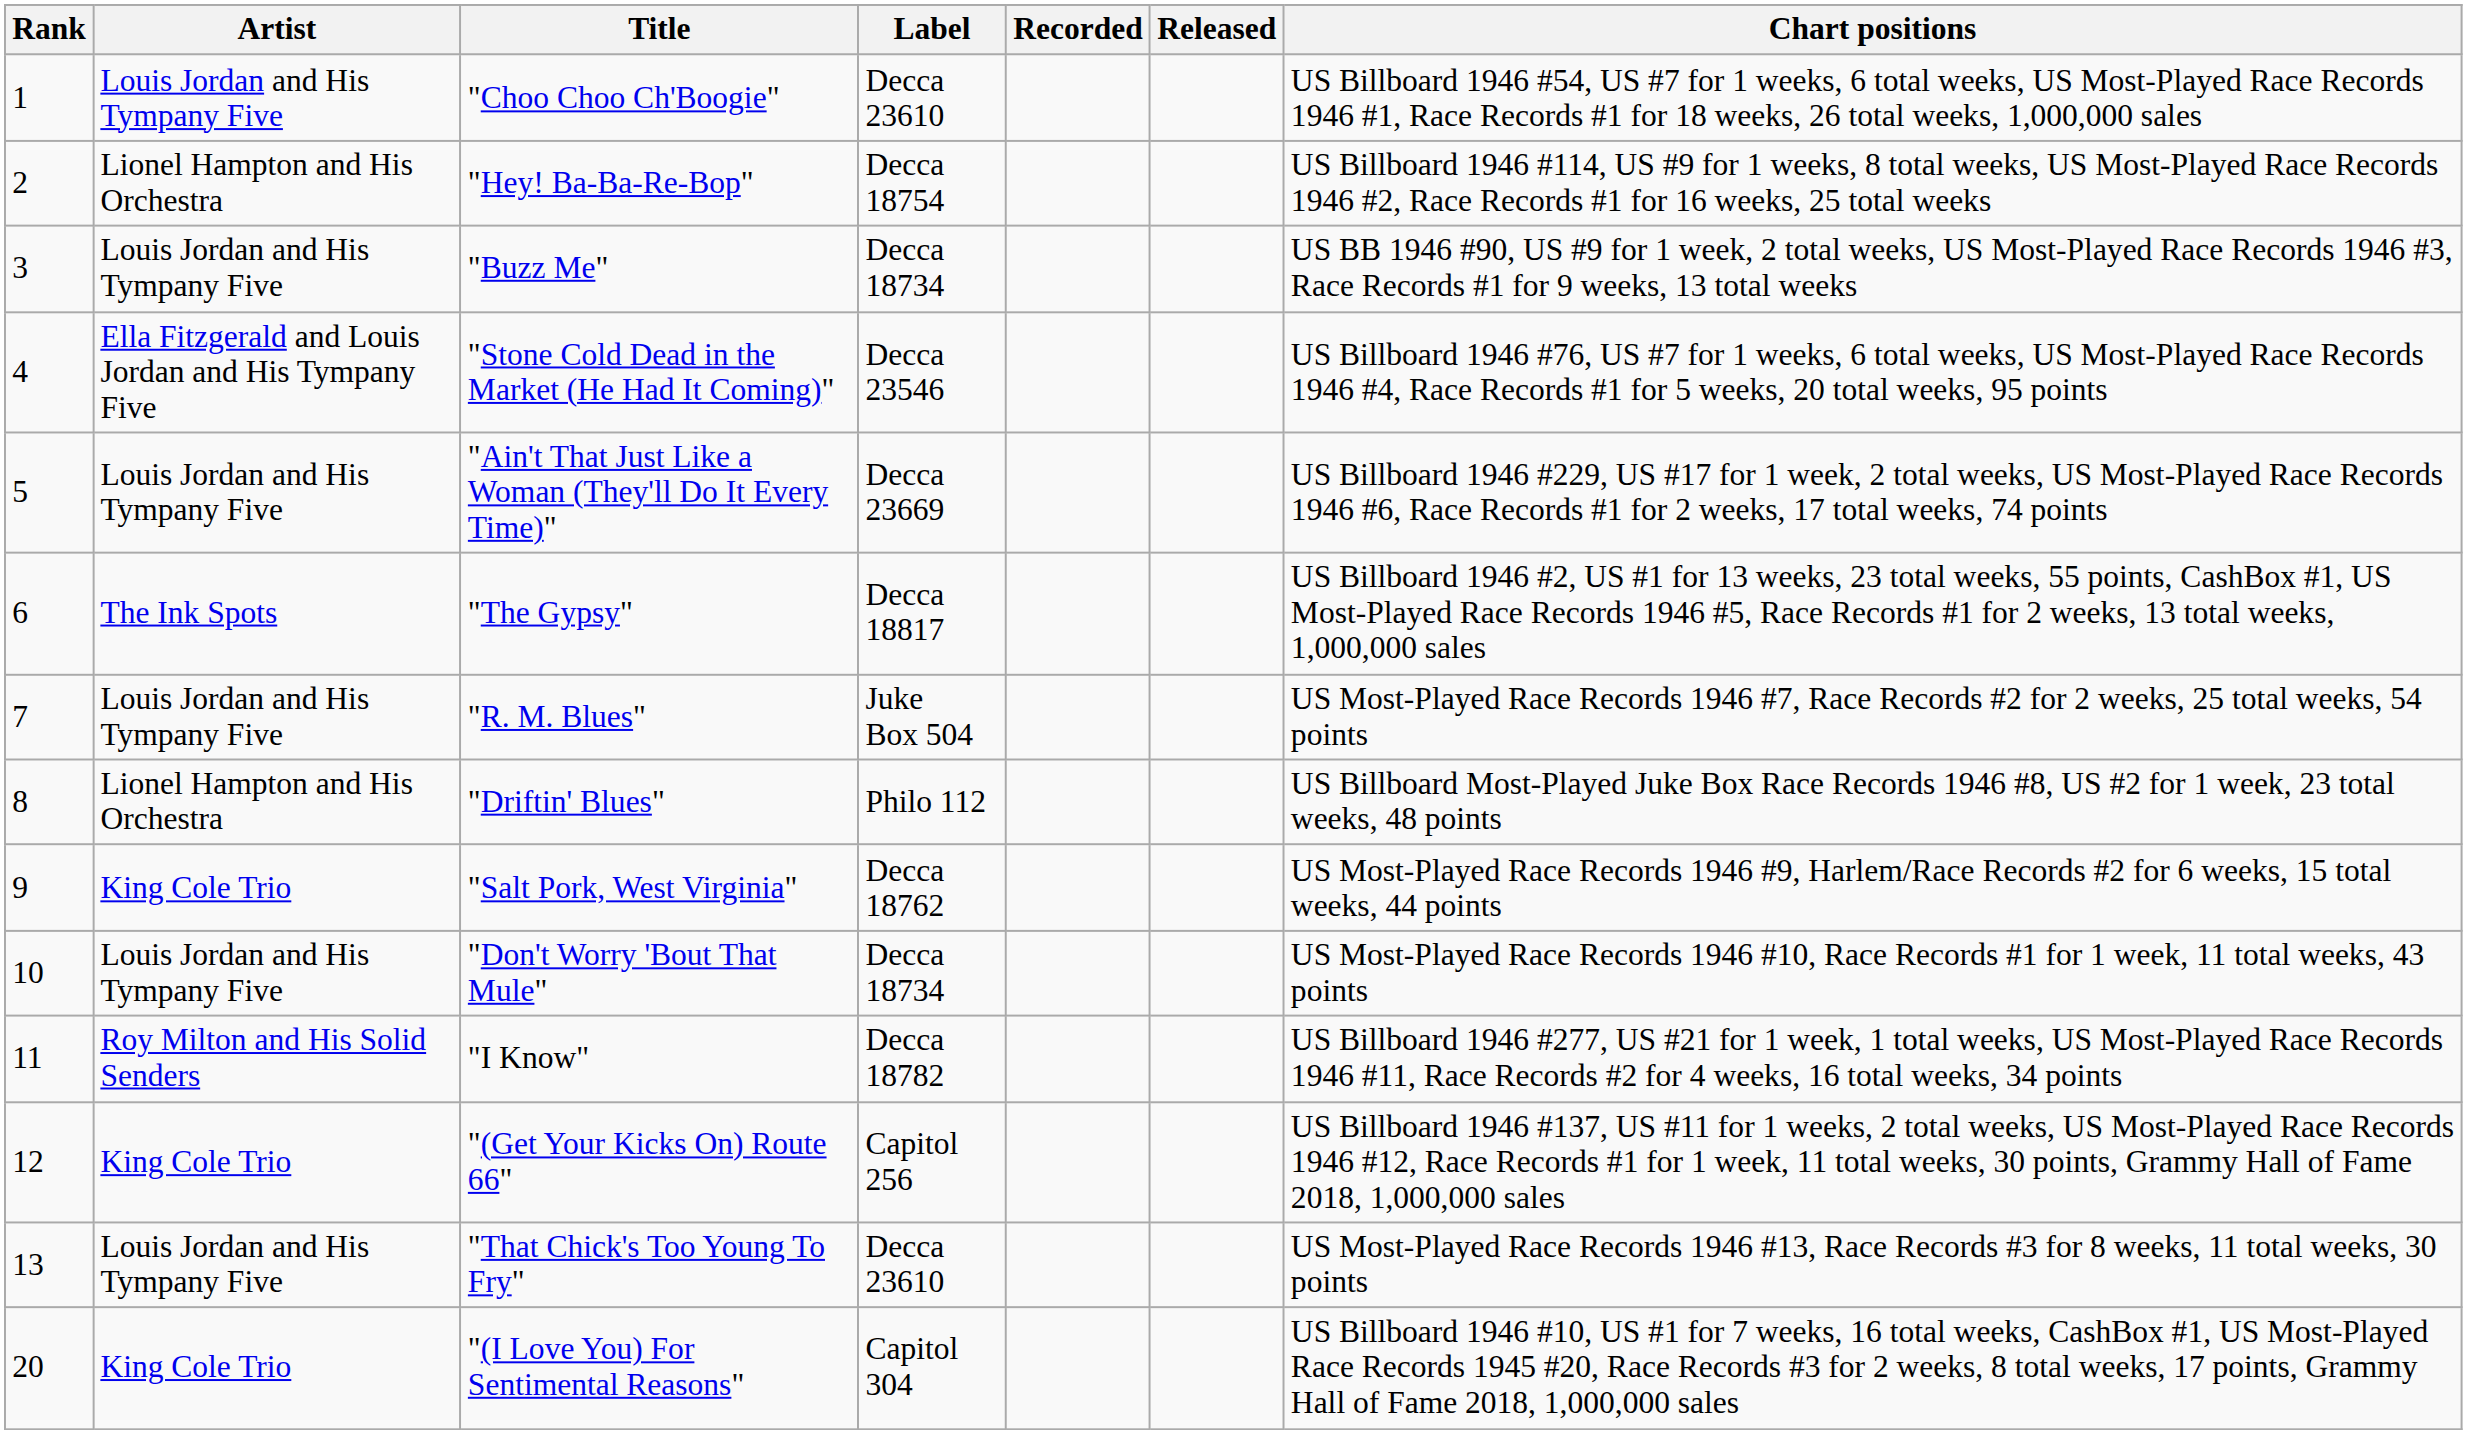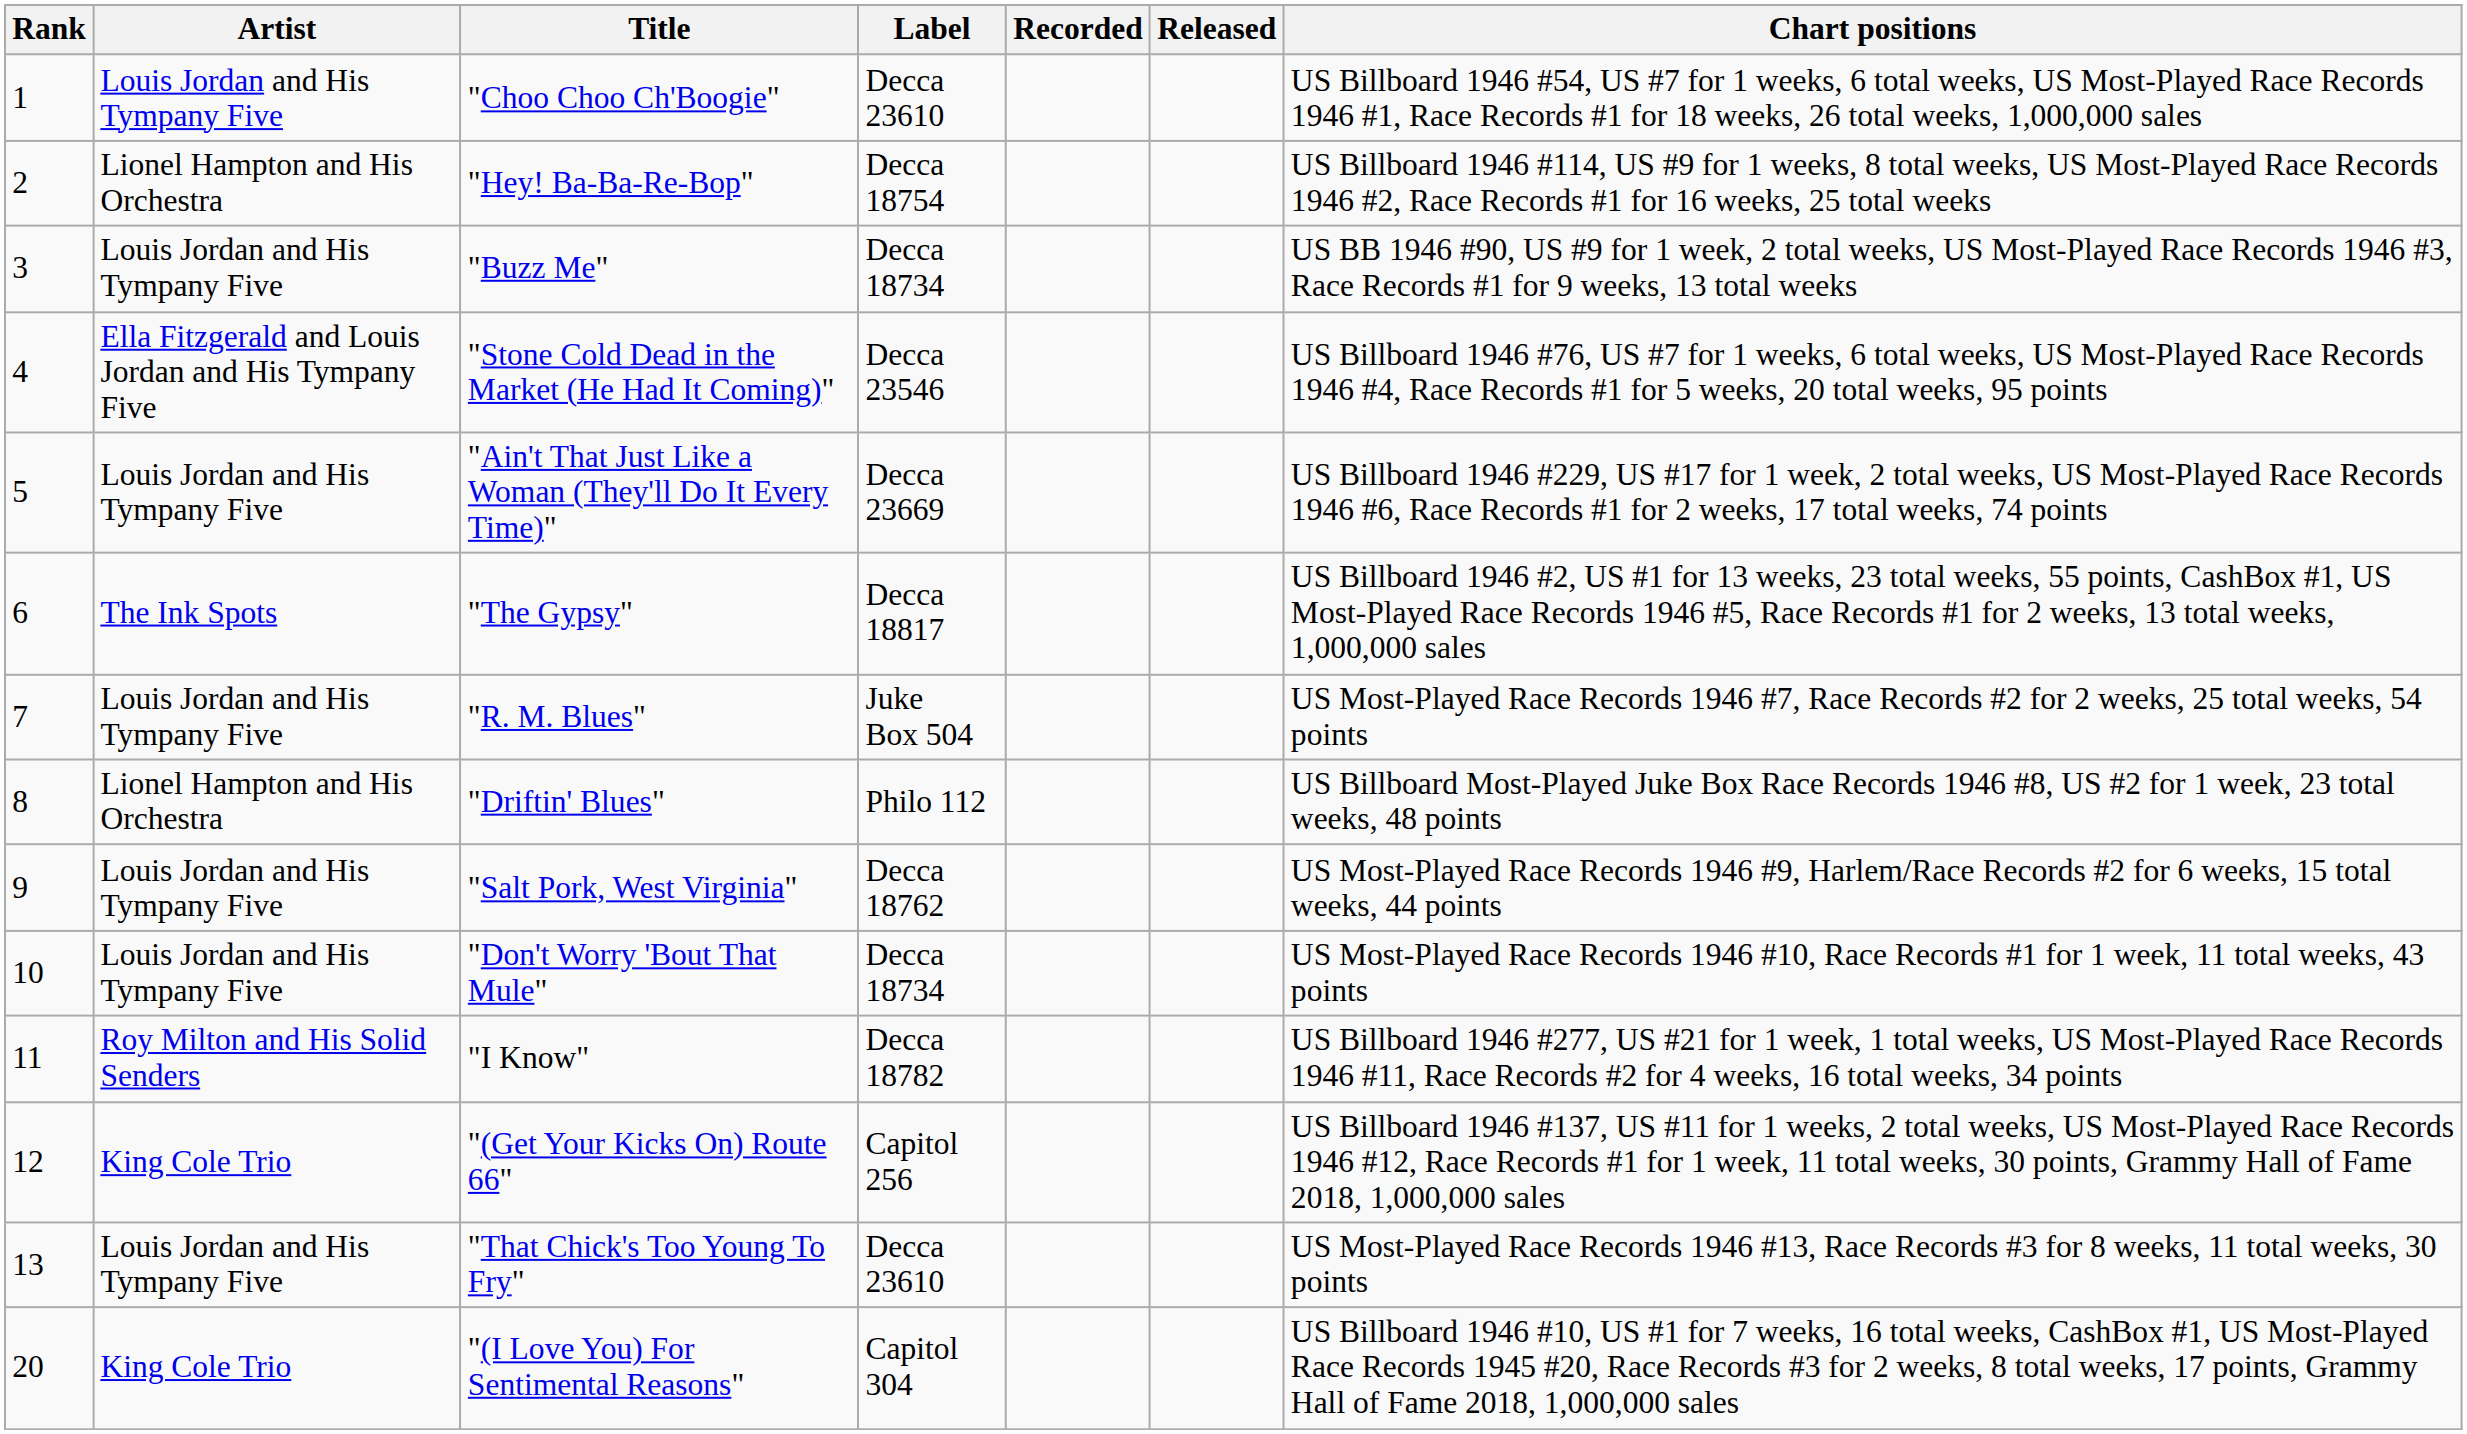 <table class="wikitable">
 <tr>
 <th>Rank</th>
 <th>Artist</th>
 <th>Title</th>
 <th>Label</th>
 <th>Recorded</th>
 <th>Released</th>
 <th>Chart positions</th>
 </tr>
 <tr>
 <td>1</td>
 <td><a href='#'>Louis Jordan</a> and His <a href='#'>Tympany Five</a></td>
 <td>"<a href='#'>Choo Choo Ch'Boogie</a>"</td>
 <td>Decca 23610</td>
 <td></td>
 <td></td>
 <td>US Billboard 1946 #54, US #7 for 1 weeks, 6 total weeks, US Most-Played Race Records 1946 #1, Race Records #1 for 18 weeks, 26 total weeks, 1,000,000 sales</td>
 </tr>
 <tr>
 <td>2</td>
 <td>Lionel Hampton and His Orchestra</td>
 <td>"<a href='#'>Hey! Ba-Ba-Re-Bop</a>"</td>
 <td>Decca 18754</td>
 <td></td>
 <td></td>
 <td>US Billboard 1946 #114, US #9 for 1 weeks, 8 total weeks, US Most-Played Race Records 1946 #2, Race Records #1 for 16 weeks, 25 total weeks</td>
 </tr>
 <tr>
 <td>3</td>
 <td>Louis Jordan and His Tympany Five</td>
 <td>"<a href='#'>Buzz Me</a>"</td>
 <td>Decca 18734</td>
 <td></td>
 <td></td>
 <td>US BB 1946 #90, US #9 for 1 week, 2 total weeks, US Most-Played Race Records 1946 #3, Race Records #1 for 9 weeks, 13 total weeks</td>
 </tr>
 <tr>
 <td>4</td>
 <td><a href='#'>Ella Fitzgerald</a> and Louis Jordan and His Tympany Five</td>
 <td>"<a href='#'>Stone Cold Dead in the Market (He Had It Coming)</a>"</td>
 <td>Decca 23546</td>
 <td></td>
 <td></td>
 <td>US Billboard 1946 #76, US #7 for 1 weeks, 6 total weeks, US Most-Played Race Records 1946 #4, Race Records #1 for 5 weeks, 20 total weeks, 95 points</td>
 </tr>
 <tr>
 <td>5</td>
 <td>Louis Jordan and His Tympany Five</td>
 <td>"<a href='#'>Ain't That Just Like a Woman (They'll Do It Every Time)</a>"</td>
 <td>Decca 23669</td>
 <td></td>
 <td></td>
 <td>US Billboard 1946 #229, US #17 for 1 week, 2 total weeks, US Most-Played Race Records 1946 #6, Race Records #1 for 2 weeks, 17 total weeks, 74 points</td>
 </tr>
 <tr>
 <td>6</td>
 <td><a href='#'>The Ink Spots</a></td>
 <td>"<a href='#'>The Gypsy</a>"</td>
 <td>Decca 18817</td>
 <td></td>
 <td></td>
 <td>US Billboard 1946 #2, US #1 for 13 weeks, 23 total weeks, 55 points, CashBox #1, US Most-Played Race Records 1946 #5, Race Records #1 for 2 weeks, 13 total weeks, 1,000,000 sales</td>
 </tr>
 <tr>
 <td>7</td>
 <td>Louis Jordan and His Tympany Five</td>
 <td>"<a href='#'>R. M. Blues</a>"</td>
 <td>Juke Box 504</td>
 <td></td>
 <td></td>
 <td>US Most-Played Race Records 1946 #7, Race Records #2 for 2 weeks, 25 total weeks, 54 points</td>
 </tr>
 <tr>
 <td>8</td>
 <td>Lionel Hampton and His Orchestra</td>
 <td>"<a href='#'>Driftin' Blues</a>"</td>
 <td>Philo 112</td>
 <td></td>
 <td></td>
 <td>US Billboard Most-Played Juke Box Race Records 1946 #8, US #2 for 1 week, 23 total weeks, 48 points</td>
 </tr>
 <tr>
 <td>9</td>
-<td><a href='#'>King Cole Trio</a></td>
+<td>Louis Jordan and His Tympany Five</td>
 <td>"<a href='#'>Salt Pork, West Virginia</a>"</td>
 <td>Decca 18762</td>
 <td></td>
 <td></td>
 <td>US Most-Played Race Records 1946 #9, Harlem/Race Records #2 for 6 weeks, 15 total weeks, 44 points</td>
 </tr>
 <tr>
 <td>10</td>
 <td>Louis Jordan and His Tympany Five</td>
 <td>"<a href='#'>Don't Worry 'Bout That Mule</a>"</td>
 <td>Decca 18734</td>
 <td></td>
 <td></td>
 <td>US Most-Played Race Records 1946 #10, Race Records #1 for 1 week, 11 total weeks, 43 points</td>
 </tr>
 <tr>
 <td>11</td>
 <td><a href='#'>Roy Milton and His Solid Senders</a></td>
 <td>"I Know"</td>
 <td>Decca 18782</td>
 <td></td>
 <td></td>
 <td>US Billboard 1946 #277, US #21 for 1 week, 1 total weeks, US Most-Played Race Records 1946 #11, Race Records #2 for 4 weeks, 16 total weeks, 34 points</td>
 </tr>
 <tr>
 <td>12</td>
 <td><a href='#'>King Cole Trio</a></td>
 <td>"<a href='#'>(Get Your Kicks On) Route 66</a>"</td>
 <td>Capitol 256</td>
 <td></td>
 <td></td>
 <td>US Billboard 1946 #137, US #11 for 1 weeks, 2 total weeks, US Most-Played Race Records 1946 #12, Race Records #1 for 1 week, 11 total weeks, 30 points, Grammy Hall of Fame 2018, 1,000,000 sales</td>
 </tr>
 <tr>
 <td>13</td>
 <td>Louis Jordan and His Tympany Five</td>
 <td>"<a href='#'>That Chick's Too Young To Fry</a>"</td>
 <td>Decca 23610</td>
 <td></td>
 <td></td>
 <td>US Most-Played Race Records 1946 #13, Race Records #3 for 8 weeks, 11 total weeks, 30 points</td>
 </tr>
 <tr>
 <td>20</td>
 <td><a href='#'>King Cole Trio</a></td>
 <td>"<a href='#'>(I Love You) For Sentimental Reasons</a>"</td>
 <td>Capitol 304</td>
 <td></td>
 <td></td>
 <td>US Billboard 1946 #10, US #1 for 7 weeks, 16 total weeks, CashBox #1, US Most-Played Race Records 1945 #20, Race Records #3 for 2 weeks, 8 total weeks, 17 points, Grammy Hall of Fame 2018, 1,000,000 sales</td>
 </tr>
 </table>
